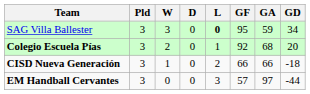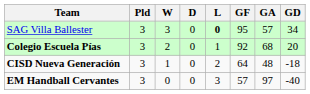 <table class="wikitable" style="text-align: center;">
 <tr>
 <th width="180">Team</th>
 <th width="30">Pld</th>
 <th width="30">W</th>
 <th width="30">D</th>
 <th width="30">L</th>
 <th width="30">GF</th>
 <th width="30">GA</th>
 <th width="30">GD</th>
 </tr>
 <tr bgcolor=#CCFFCC>
 <td align="left"><a href='#'>SAG Villa Ballester</a></td>
 <td>3</td>
 <td>3</td>
 <td>0</td>
 <td><strong>0</strong></td>
 <td>95</td>
-<td>59</td>
+<td>57</td>
 <td>34</td>
 </tr>
 <tr bgcolor=#CCFFCC>
 <td align="left"><strong>Colegio Escuela Pías</strong></td>
 <td>3</td>
 <td>2</td>
 <td>0</td>
 <td>1</td>
 <td>92</td>
 <td>68</td>
 <td>20</td>
 </tr>
 <tr>
 <td align="left"><strong>CISD Nueva Generación</strong></td>
 <td>3</td>
 <td>1</td>
 <td>0</td>
 <td>2</td>
-<td>66</td>
-<td>66</td>
+<td>64</td>
+<td>48</td>
 <td>-18</td>
 </tr>
 <tr>
 <td align="left"><strong>EM Handball Cervantes</strong></td>
 <td>3</td>
 <td>0</td>
 <td>0</td>
 <td>3</td>
 <td>57</td>
 <td>97</td>
-<td>-44</td>
+<td>-40</td>
 </tr>
 </table>
